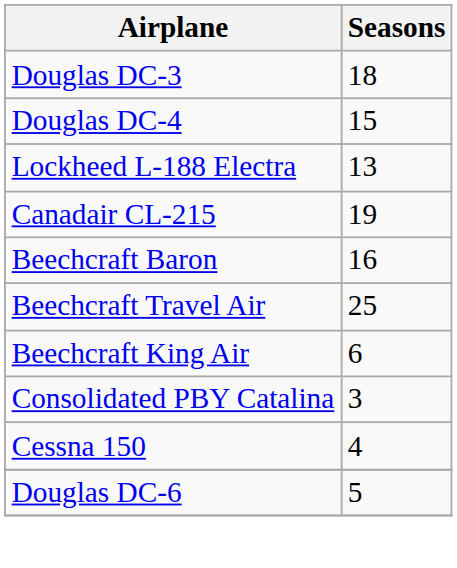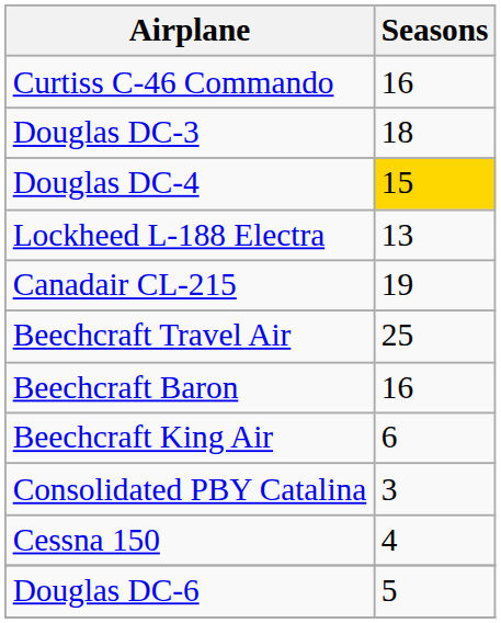 <table class="sortable wikitable">
 <tr>
 <th>Airplane</th>
 <th>Seasons</th>
+</tr>
+<tr>
+<td><a href='#'>Curtiss C-46 Commando</a></td>
+<td>16</td>
 </tr>
 <tr>
 <td><a href='#'>Douglas DC-3</a></td>
 <td>18</td>
 </tr>
 <tr>
 <td><a href='#'>Douglas DC-4</a></td>
-<td>15</td>
+<td style="background: gold;">15</td>
 </tr>
 <tr>
 <td><a href='#'>Lockheed L-188 Electra</a></td>
 <td>13</td>
 </tr>
 <tr>
 <td><a href='#'>Canadair CL-215</a></td>
 <td>19</td>
 </tr>
 <tr>
+<td><a href='#'>Beechcraft Travel Air</a></td>
+<td>25</td>
+</tr>
+<tr>
 <td><a href='#'>Beechcraft Baron</a></td>
 <td>16</td>
-</tr>
-<tr>
-<td><a href='#'>Beechcraft Travel Air</a></td>
-<td>25</td>
 </tr>
 <tr>
 <td><a href='#'>Beechcraft King Air</a></td>
 <td>6</td>
 </tr>
 <tr>
 <td><a href='#'>Consolidated PBY Catalina</a></td>
 <td>3</td>
 </tr>
 <tr>
 <td><a href='#'>Cessna 150</a></td>
 <td>4</td>
 </tr>
 <tr>
 </tr>
 <tr>
 <td><a href='#'>Douglas DC-6</a></td>
 <td>5</td>
 </tr>
 <tr>
 </tr>
 </table>
